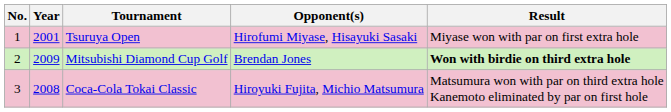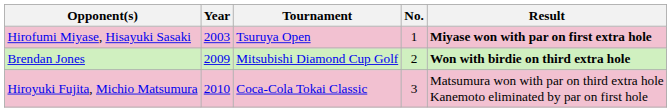 <table class="wikitable" style="font-size:95%;">
 <tr>
-<th>No.</th>
+<th>Opponent(s)</th>
 <th>Year</th>
 <th>Tournament</th>
-<th>Opponent(s)</th>
+<th>No.</th>
 <th>Result</th>
 </tr>
 <tr style="background:#F2C1D1;">
+<td> <a href='#'>Hirofumi Miyase</a>,  <a href='#'>Hisayuki Sasaki</a></td>
+<td><a href='#'>2003</a></td>
+<td><a href='#'>Tsuruya Open</a></td>
 <td align=center>1</td>
-<td><a href='#'>2001</a></td>
-<td><a href='#'>Tsuruya Open</a></td>
-<td> <a href='#'>Hirofumi Miyase</a>,  <a href='#'>Hisayuki Sasaki</a></td>
-<td>Miyase won with par on first extra hole</td>
+<td><strong>Miyase won with par on first extra hole</strong></td>
 </tr>
 <tr style="background:#D0F0C0;">
-<td align=center>2</td>
+<td> <a href='#'>Brendan Jones</a></td>
 <td><a href='#'>2009</a></td>
 <td><a href='#'>Mitsubishi Diamond Cup Golf</a></td>
-<td> <a href='#'>Brendan Jones</a></td>
+<td align=center>2</td>
 <td><strong>Won with birdie on third extra hole</strong></td>
 </tr>
 <tr style="background:#F2C1D1;">
+<td> <a href='#'>Hiroyuki Fujita</a>,  <a href='#'>Michio Matsumura</a></td>
+<td><a href='#'>2010</a></td>
+<td><a href='#'>Coca-Cola Tokai Classic</a></td>
 <td align=center>3</td>
-<td><a href='#'>2008</a></td>
-<td><a href='#'>Coca-Cola Tokai Classic</a></td>
-<td> <a href='#'>Hiroyuki Fujita</a>,  <a href='#'>Michio Matsumura</a></td>
 <td>Matsumura won with par on third extra hole<br>Kanemoto eliminated by par on first hole</td>
 </tr>
 </table>
